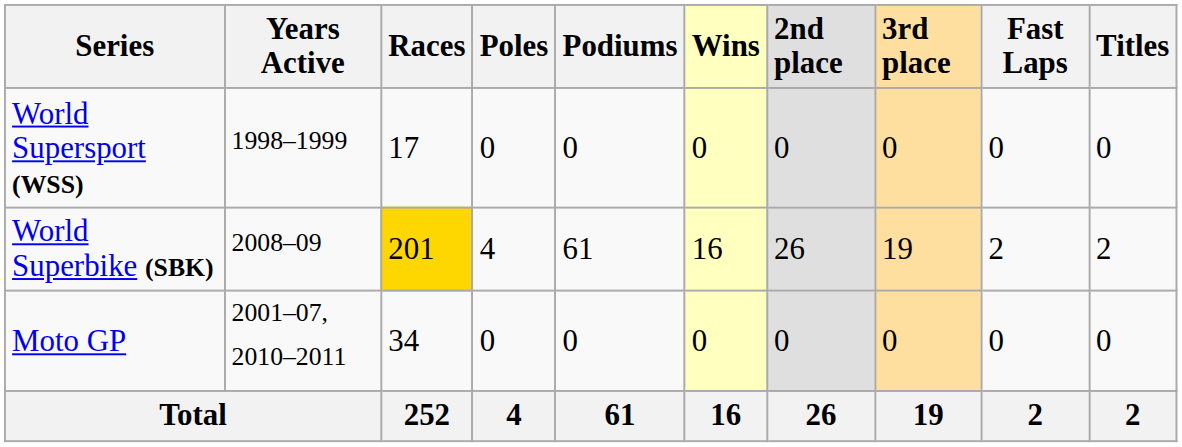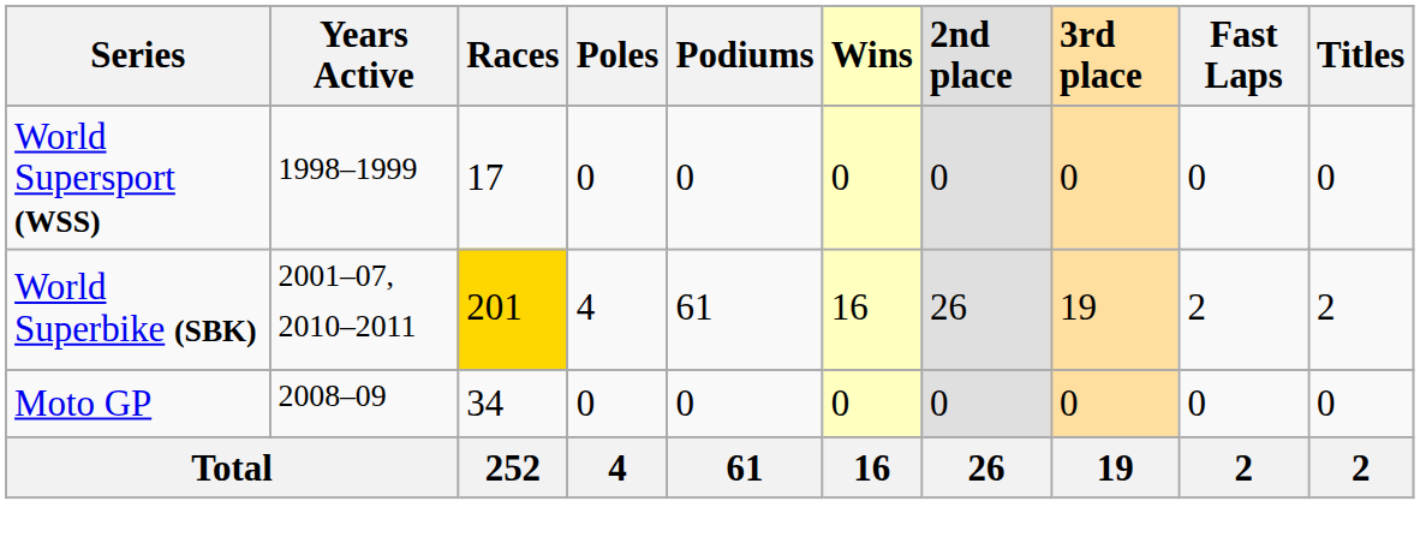 <table class="wikitable">
 <tr>
 <th colspan=2>Series</th>
 <th>Years Active</th>
 <th>Races</th>
 <th>Poles</th>
 <th>Podiums</th>
 <td style="background:#ffffbf;"><strong>Wins</strong></td>
 <td style="background:#DFDFDF;"><strong>2nd place</strong></td>
 <td style="background:#FFDF9F;"><strong>3rd place</strong></td>
 <th>Fast Laps</th>
 <th>Titles</th>
 </tr>
 <tr>
 <td colspan=2><a href='#'>World Supersport</a> <small><strong>(WSS)</strong></small></td>
 <td><sup>1998–1999</sup></td>
 <td>17</td>
 <td>0</td>
 <td>0</td>
 <td style="background:#FFFFBF;">0</td>
 <td style="background:#DFDFDF;">0</td>
 <td style="background:#FFDF9F;">0</td>
 <td>0</td>
 <td>0</td>
 </tr>
 <tr>
 <td colspan=2><a href='#'>World Superbike</a> <small><strong>(SBK)</strong></small></td>
-<td><sup>2008–09</sup></td>
+<td><sup>2001–07, 2010–2011</sup></td>
 <td style="background: gold;">201</td>
 <td>4</td>
 <td>61</td>
 <td style="background:#FFFFBF;">16</td>
 <td style="background:#DFDFDF;">26</td>
 <td style="background:#FFDF9F;">19</td>
 <td>2</td>
 <td>2</td>
 </tr>
 <tr>
 <td colspan=2><a href='#'>Moto GP</a></td>
-<td><sup>2001–07, 2010–2011</sup></td>
+<td><sup>2008–09</sup></td>
 <td>34</td>
 <td>0</td>
 <td>0</td>
 <td style="background:#ffffbf;">0</td>
 <td style="background:#DFDFDF;">0</td>
 <td style="background:#FFDF9F;">0</td>
 <td>0</td>
 <td>0</td>
 </tr>
 <tr>
 <th colspan=3>Total</th>
 <th>252</th>
 <th>4</th>
 <th>61</th>
 <th>16</th>
 <th>26</th>
 <th>19</th>
 <th>2</th>
 <th>2</th>
 </tr>
 </table>
